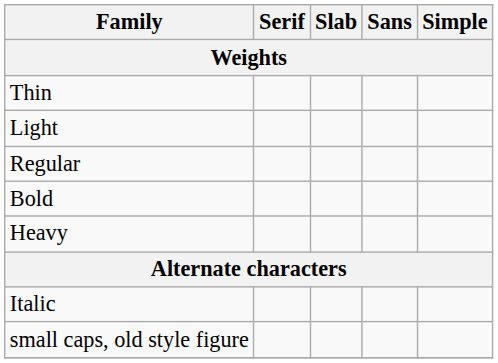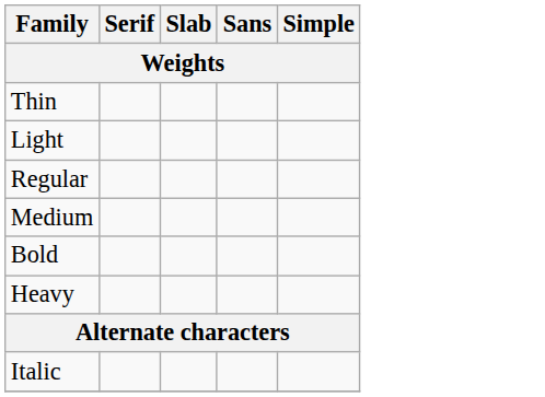 <table class="wikitable">
 <tr>
 <th>Family</th>
 <th>Serif</th>
 <th>Slab</th>
 <th>Sans</th>
 <th>Simple</th>
 </tr>
 <tr>
 <th colspan=5>Weights</th>
 </tr>
 <tr>
 <td>Thin</td>
 <td></td>
 <td></td>
 <td></td>
 <td></td>
 </tr>
 <tr>
 <td>Light</td>
 <td></td>
 <td></td>
 <td></td>
 <td></td>
 </tr>
 <tr>
 <td>Regular</td>
 <td></td>
 <td></td>
 <td></td>
 <td></td>
 </tr>
 <tr>
+<td>Medium</td>
+<td></td>
+<td></td>
+<td></td>
+<td></td>
+</tr>
+<tr>
 <td>Bold</td>
 <td></td>
 <td></td>
 <td></td>
 <td></td>
 </tr>
 <tr>
 <td>Heavy</td>
 <td></td>
 <td></td>
 <td></td>
 <td></td>
 </tr>
 <tr>
 <th colspan=5>Alternate characters</th>
 </tr>
 <tr>
 <td>Italic</td>
 <td></td>
 <td></td>
 <td></td>
 <td></td>
 </tr>
 <tr>
-<td>small caps, old style figure</td>
-<td></td>
-<td></td>
-<td></td>
-<td></td>
-</tr>
-<tr>
 </tr>
 </table>
